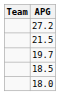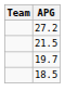 <table class=wikitable>
 <tr>
 <th>Team</th>
 <th>APG</th>
 </tr>
 <tr>
 <td></td>
 <td align=center>27.2</td>
 </tr>
 <tr>
 <td></td>
 <td align=center>21.5</td>
 </tr>
 <tr>
 <td></td>
 <td align=center>19.7</td>
 </tr>
 <tr>
 <td></td>
 <td align=center>18.5</td>
 </tr>
-<tr>
-<td></td>
-<td align=center>18.0</td>
-</tr>
 </table>
